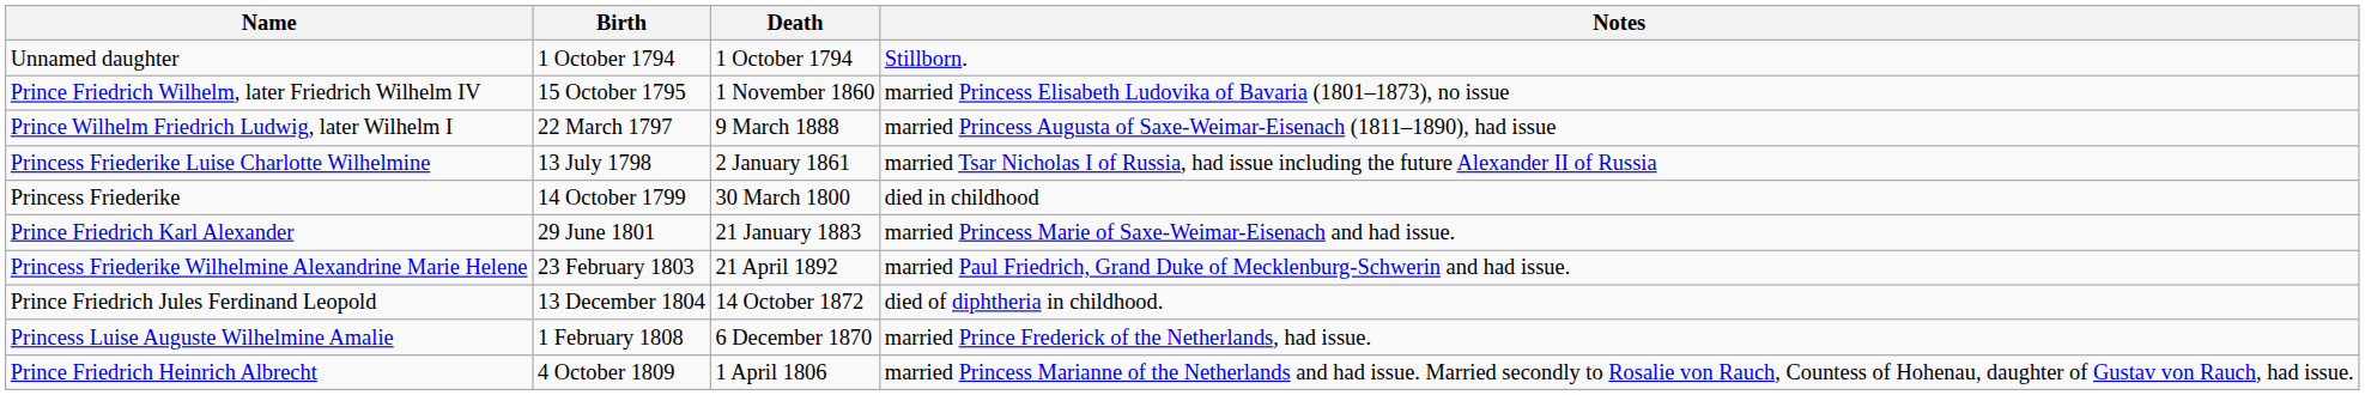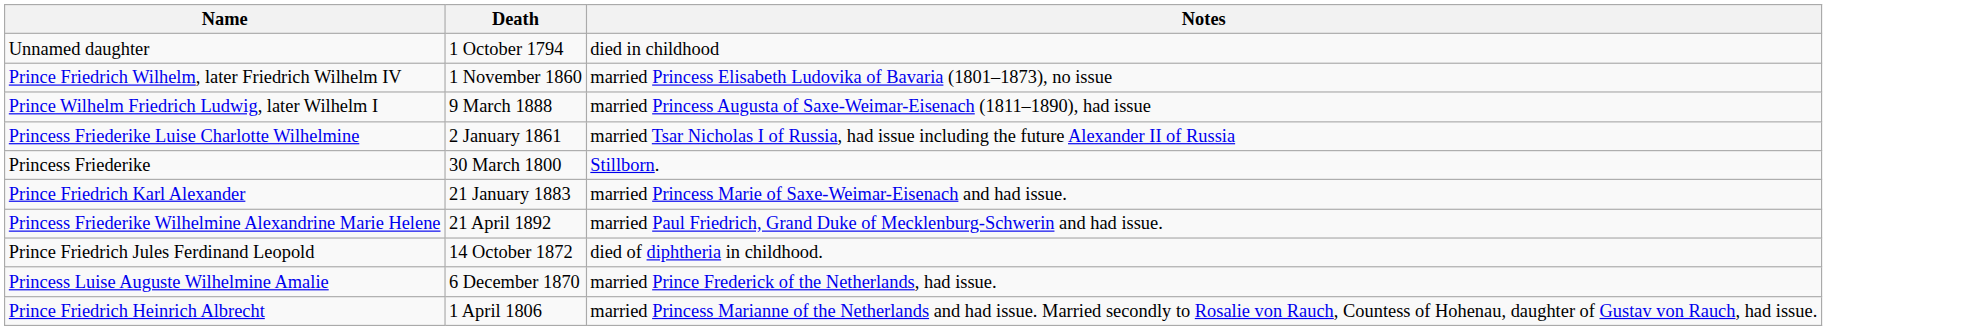 <table class="wikitable">
 <tr>
 <th>Name</th>
-<th>Birth</th>
 <th>Death</th>
 <th>Notes</th>
 </tr>
 <tr>
 <td>Unnamed daughter</td>
 <td>1 October 1794</td>
-<td>1 October 1794</td>
-<td><a href='#'>Stillborn</a>.</td>
+<td>died in childhood</td>
 </tr>
 <tr>
 <td><a href='#'>Prince Friedrich Wilhelm</a>, later Friedrich Wilhelm IV</td>
-<td>15 October 1795</td>
 <td>1 November 1860</td>
 <td>married <a href='#'>Princess Elisabeth Ludovika of Bavaria</a> (1801–1873), no issue</td>
 </tr>
 <tr>
 <td><a href='#'>Prince Wilhelm Friedrich Ludwig</a>, later Wilhelm I</td>
-<td>22 March 1797</td>
 <td>9 March 1888</td>
 <td>married <a href='#'>Princess Augusta of Saxe-Weimar-Eisenach</a> (1811–1890),  had issue</td>
 </tr>
 <tr>
 <td><a href='#'>Princess Friederike Luise Charlotte Wilhelmine</a></td>
-<td>13 July 1798</td>
 <td>2 January 1861</td>
 <td>married <a href='#'>Tsar Nicholas I of Russia</a>, had issue including the future <a href='#'>Alexander II of Russia</a></td>
 </tr>
 <tr>
 <td>Princess Friederike</td>
-<td>14 October 1799</td>
 <td>30 March 1800</td>
-<td>died in childhood</td>
+<td><a href='#'>Stillborn</a>.</td>
 </tr>
 <tr>
 <td><a href='#'>Prince Friedrich Karl Alexander</a></td>
-<td>29 June 1801</td>
 <td>21 January 1883</td>
 <td>married <a href='#'>Princess Marie of Saxe-Weimar-Eisenach</a> and had issue.</td>
 </tr>
 <tr>
 <td><a href='#'>Princess Friederike Wilhelmine Alexandrine Marie Helene</a></td>
-<td>23 February 1803</td>
 <td>21 April 1892</td>
 <td>married <a href='#'>Paul Friedrich, Grand Duke of Mecklenburg-Schwerin</a> and had issue.</td>
 </tr>
 <tr>
 <td>Prince Friedrich Jules Ferdinand Leopold</td>
-<td>13 December 1804</td>
 <td>14 October 1872</td>
 <td>died of <a href='#'>diphtheria</a> in childhood.</td>
 </tr>
 <tr>
 <td><a href='#'>Princess Luise Auguste Wilhelmine Amalie</a></td>
-<td>1 February 1808</td>
 <td>6 December 1870</td>
 <td>married <a href='#'>Prince Frederick of the Netherlands</a>, had issue.</td>
 </tr>
 <tr>
 <td><a href='#'>Prince Friedrich Heinrich Albrecht</a></td>
-<td>4 October 1809</td>
 <td>1 April 1806</td>
 <td>married <a href='#'>Princess Marianne of the Netherlands</a> and had issue. Married secondly to <a href='#'>Rosalie von Rauch</a>, Countess of Hohenau, daughter of <a href='#'>Gustav von Rauch</a>, had issue.</td>
 </tr>
 </table>
